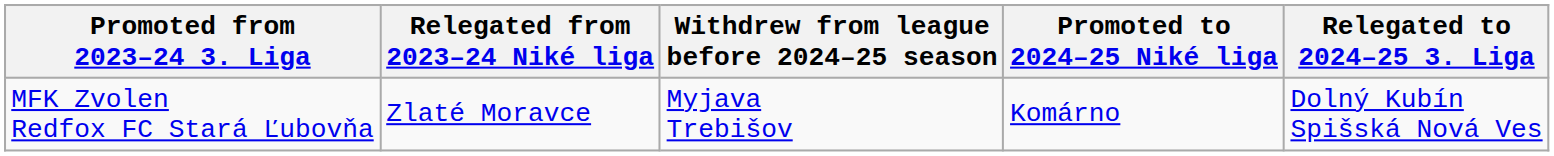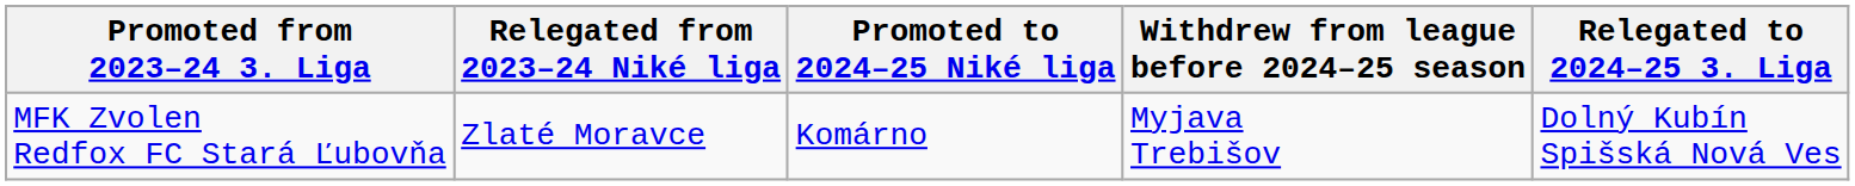 <table class="wikitable">
 <tr>
 <th>Promoted from<br><a href='#'>2023–24 3. Liga</a></th>
 <th>Relegated from<br><a href='#'>2023–24 Niké liga</a></th>
+<th>Promoted to<br><a href='#'>2024–25 Niké liga</a></th>
 <th>Withdrew from league <br>before 2024–25 season</th>
-<th>Promoted to<br><a href='#'>2024–25 Niké liga</a></th>
 <th>Relegated to<br><a href='#'>2024–25 3. Liga</a></th>
 </tr>
 <tr>
 <td><a href='#'>MFK Zvolen</a><br><a href='#'>Redfox FC Stará Ľubovňa</a></td>
 <td><a href='#'>Zlaté Moravce</a></td>
+<td><a href='#'>Komárno</a></td>
 <td><a href='#'>Myjava</a><br><a href='#'>Trebišov</a></td>
-<td><a href='#'>Komárno</a></td>
 <td><a href='#'>Dolný Kubín</a><br><a href='#'>Spišská Nová Ves</a></td>
 </tr>
 </table>
